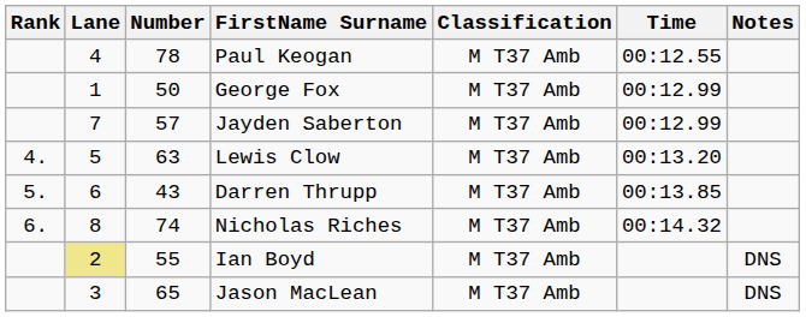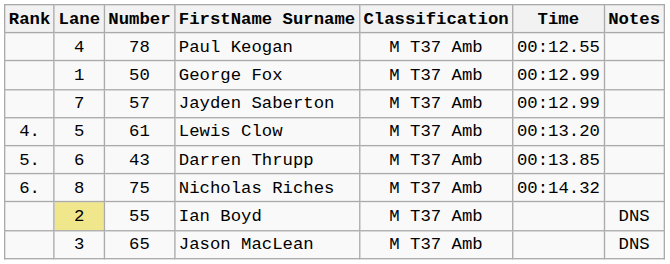 <table class="wikitable sortable" style="text-align:center">
 <tr>
 <th>Rank</th>
 <th>Lane</th>
 <th>Number</th>
 <th>FirstName Surname</th>
 <th>Classification</th>
 <th>Time</th>
 <th>Notes</th>
 </tr>
 <tr>
 <td></td>
 <td>4</td>
 <td>78</td>
 <td style="text-align:left"> Paul Keogan</td>
 <td>M T37 Amb</td>
 <td>00:12.55</td>
 <td></td>
 </tr>
 <tr>
 <td></td>
 <td>1</td>
 <td>50</td>
 <td style="text-align:left"> George Fox</td>
 <td>M T37 Amb</td>
 <td>00:12.99</td>
 <td></td>
 </tr>
 <tr>
 <td></td>
 <td>7</td>
 <td>57</td>
 <td style="text-align:left"> Jayden Saberton</td>
 <td>M T37 Amb</td>
 <td>00:12.99</td>
 <td></td>
 </tr>
 <tr>
 <td>4.</td>
 <td>5</td>
-<td>63</td>
+<td>61</td>
 <td style="text-align:left"> Lewis Clow</td>
 <td>M T37 Amb</td>
 <td>00:13.20</td>
 <td></td>
 </tr>
 <tr>
 <td>5.</td>
 <td>6</td>
 <td>43</td>
 <td style="text-align:left"> Darren Thrupp</td>
 <td>M T37 Amb</td>
 <td>00:13.85</td>
 <td></td>
 </tr>
 <tr>
 <td>6.</td>
 <td>8</td>
-<td>74</td>
+<td>75</td>
 <td style="text-align:left"> Nicholas Riches</td>
 <td>M T37 Amb</td>
 <td>00:14.32</td>
 <td></td>
 </tr>
 <tr>
 <td></td>
 <td style="background: khaki;">2</td>
 <td>55</td>
 <td style="text-align:left"> Ian Boyd</td>
 <td>M T37 Amb</td>
 <td></td>
 <td>DNS</td>
 </tr>
 <tr>
 <td></td>
 <td>3</td>
 <td>65</td>
 <td style="text-align:left"> Jason MacLean</td>
 <td>M T37 Amb</td>
 <td></td>
 <td>DNS</td>
 </tr>
 </table>
